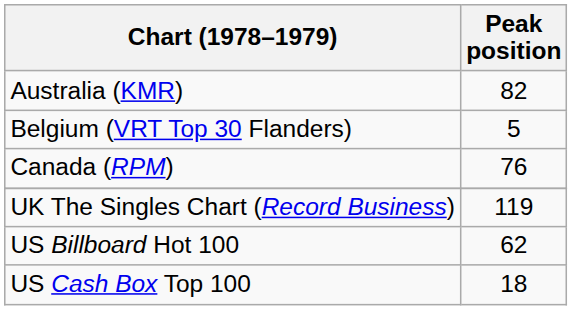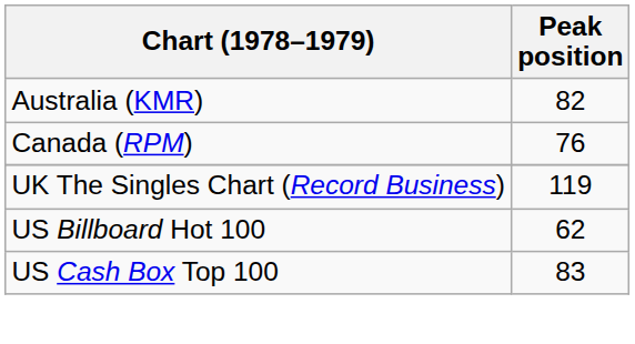 <table class="wikitable sortable">
 <tr>
 <th align="left">Chart (1978–1979)</th>
 <th style="text-align:center;">Peak<br>position</th>
 </tr>
 <tr>
 <td align="left">Australia (<a href='#'>KMR</a>)</td>
 <td style="text-align:center;">82</td>
-</tr>
-<tr>
-<td align="left">Belgium (<a href='#'>VRT Top 30</a> Flanders)</td>
-<td style="text-align:center;">5</td>
 </tr>
 <tr>
 <td align="left">Canada (<em><a href='#'>RPM</a></em>)</td>
 <td style="text-align:center;">76</td>
 </tr>
 <tr>
 </tr>
 <tr>
 <td align="left">UK The Singles Chart (<em><a href='#'>Record Business</a></em>)</td>
 <td style="text-align:center;">119</td>
 </tr>
 <tr>
 <td align="left">US <em>Billboard</em> Hot 100</td>
 <td style="text-align:center;">62</td>
 </tr>
 <tr>
 <td align="left">US <em><a href='#'>Cash Box</a></em> Top 100</td>
-<td style="text-align:center;">18</td>
+<td style="text-align:center;">83</td>
 </tr>
 </table>
